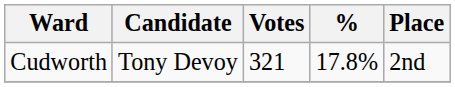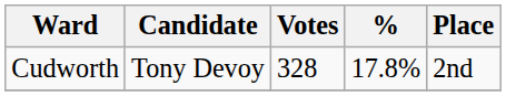 <table class="wikitable">
 <tr>
 <th>Ward</th>
 <th>Candidate</th>
 <th>Votes</th>
 <th>%</th>
 <th>Place</th>
 </tr>
 <tr>
 <td>Cudworth</td>
 <td>Tony Devoy</td>
-<td>321</td>
+<td>328</td>
 <td>17.8%</td>
 <td>2nd</td>
 </tr>
 <tr>
 </tr>
 </table>
